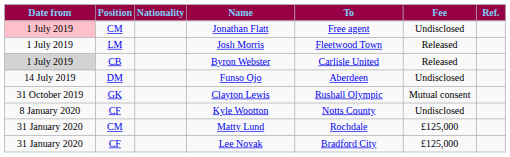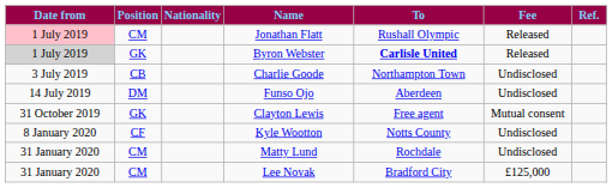 <table class="wikitable"  style="text-align:center; font-size:90%; ">
 <tr>
 <th style="background:#970045; color:#7ed1f7; width:125px;">Date from</th>
 <th style="background:#970045; color:#7ed1f7; width:50px;">Position</th>
 <th style="background:#970045; color:#7ed1f7; width:50px;">Nationality</th>
 <th style="background:#970045; color:#7ed1f7; width:150px;">Name</th>
 <th style="background:#970045; color:#7ed1f7; width:150px;">To</th>
 <th style="background:#970045; color:#7ed1f7; width:100px;">Fee</th>
 <th style="background:#970045; color:#7ed1f7; width:35px;">Ref.</th>
 </tr>
 <tr>
 <td style="background: pink;">1 July 2019</td>
 <td><a href='#'>CM</a></td>
 <td></td>
 <td><a href='#'>Jonathan Flatt</a></td>
-<td> <a href='#'>Free agent</a></td>
-<td>Undisclosed</td>
-<td></td>
-</tr>
-<tr>
-<td>1 July 2019</td>
-<td><a href='#'>LM</a></td>
-<td></td>
-<td><a href='#'>Josh Morris</a></td>
-<td> <a href='#'>Fleetwood Town</a></td>
+<td> <a href='#'>Rushall Olympic</a></td>
 <td>Released</td>
 <td></td>
 </tr>
 <tr>
 <td style="background: lightgrey;">1 July 2019</td>
+<td><a href='#'>GK</a></td>
+<td></td>
+<td><a href='#'>Byron Webster</a></td>
+<td><strong> <a href='#'>Carlisle United</a></strong></td>
+<td>Released</td>
+<td></td>
+</tr>
+<tr>
+<td>3 July 2019</td>
 <td><a href='#'>CB</a></td>
 <td></td>
-<td><a href='#'>Byron Webster</a></td>
-<td> <a href='#'>Carlisle United</a></td>
-<td>Released</td>
+<td><a href='#'>Charlie Goode</a></td>
+<td> <a href='#'>Northampton Town</a></td>
+<td>Undisclosed</td>
 <td></td>
 </tr>
 <tr>
 <td>14 July 2019</td>
 <td><a href='#'>DM</a></td>
 <td></td>
 <td><a href='#'>Funso Ojo</a></td>
 <td> <a href='#'>Aberdeen</a></td>
 <td>Undisclosed</td>
 <td></td>
 </tr>
 <tr>
 <td>31 October 2019</td>
 <td><a href='#'>GK</a></td>
 <td></td>
 <td><a href='#'>Clayton Lewis</a></td>
-<td> <a href='#'>Rushall Olympic</a></td>
+<td> <a href='#'>Free agent</a></td>
 <td>Mutual consent</td>
 <td></td>
 </tr>
 <tr>
 <td>8 January 2020</td>
 <td><a href='#'>CF</a></td>
 <td></td>
 <td><a href='#'>Kyle Wootton</a></td>
 <td> <a href='#'>Notts County</a></td>
 <td>Undisclosed</td>
 <td></td>
 </tr>
 <tr>
 <td>31 January 2020</td>
 <td><a href='#'>CM</a></td>
 <td></td>
 <td><a href='#'>Matty Lund</a></td>
 <td> <a href='#'>Rochdale</a></td>
-<td>£125,000</td>
+<td>Undisclosed</td>
 <td></td>
 </tr>
 <tr>
 <td>31 January 2020</td>
-<td><a href='#'>CF</a></td>
+<td><a href='#'>CM</a></td>
 <td></td>
 <td><a href='#'>Lee Novak</a></td>
 <td> <a href='#'>Bradford City</a></td>
 <td>£125,000</td>
 <td></td>
 </tr>
 </table>
